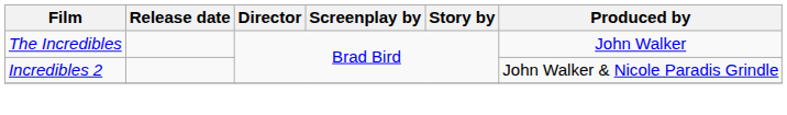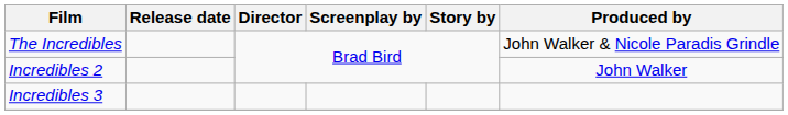 <table class="wikitable plainrowheaders" style="text-align:center;">
 <tr>
 <th>Film</th>
 <th>Release date</th>
 <th>Director</th>
 <th>Screenplay by</th>
 <th>Story by</th>
 <th>Produced by</th>
 </tr>
 <tr>
 <td style="text-align:left"><em><a href='#'>The Incredibles</a></em></td>
 <td style="text-align:left"></td>
 <td colspan="3" rowspan="2"><a href='#'>Brad Bird</a></td>
-<td><a href='#'>John Walker</a></td>
+<td>John Walker & <a href='#'>Nicole Paradis Grindle</a></td>
 </tr>
 <tr>
 <td style="text-align:left"><em><a href='#'>Incredibles 2</a></em></td>
 <td style="text-align:left"></td>
-<td>John Walker & <a href='#'>Nicole Paradis Grindle</a></td>
+<td><a href='#'>John Walker</a></td>
+</tr>
+<tr>
+<td style="text-align:left"><em><a href='#'>Incredibles 3</a></em></td>
+<td></td>
+<td></td>
+<td></td>
+<td></td>
+<td></td>
 </tr>
 <tr>
 </tr>
 </table>
